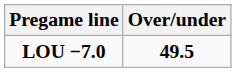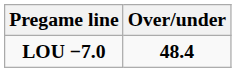 <table class="wikitable">
 <tr align="center">
 <th style=>Pregame line</th>
 <th style=>Over/under</th>
 </tr>
 <tr align="center">
 <td><strong>LOU −7.0</strong></td>
-<td><strong>49.5</strong></td>
+<td><strong>48.4</strong></td>
 </tr>
 </table>
